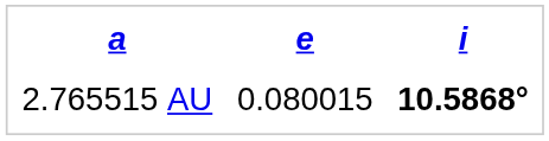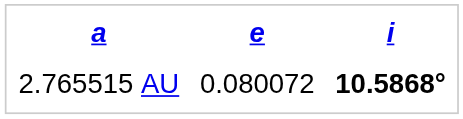 <table align="center" style="border:1px solid #CCC; margin-left:15px;" cellpadding="5">
 <tr>
 <th><em><a href='#'>a</a></em></th>
 <th><em><a href='#'>e</a></em></th>
 <th><em><a href='#'>i</a></em></th>
 </tr>
 <tr>
 <td>2.765515 <a href='#'>AU</a></td>
-<td>0.080015</td>
+<td>0.080072</td>
 <td><strong>10.5868°</strong></td>
 </tr>
 </table>
